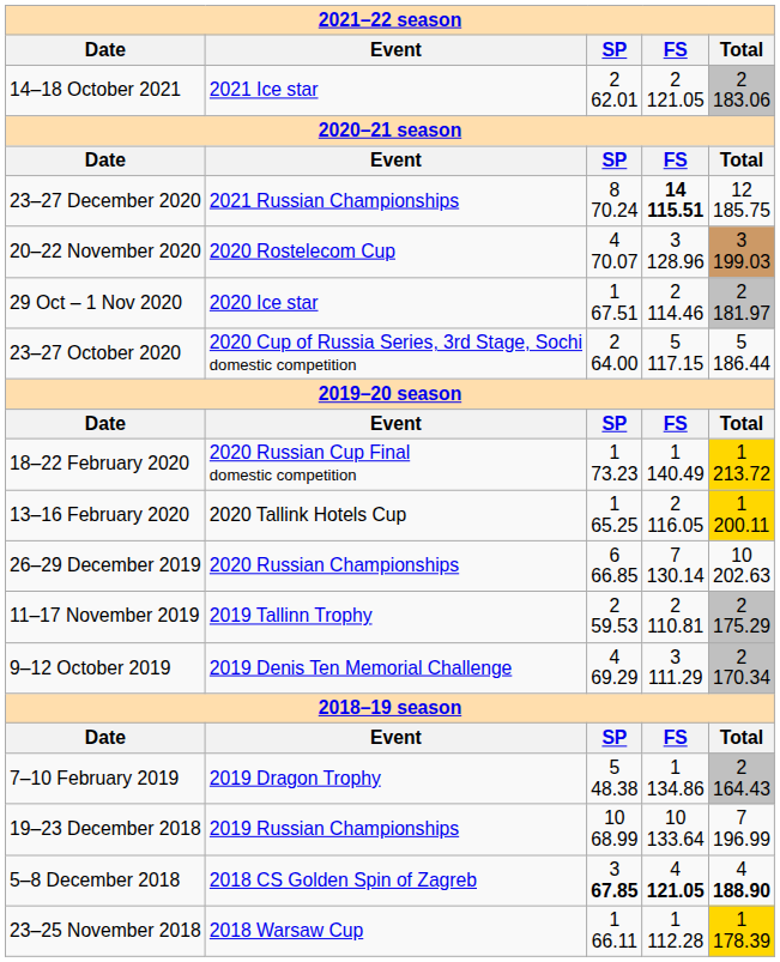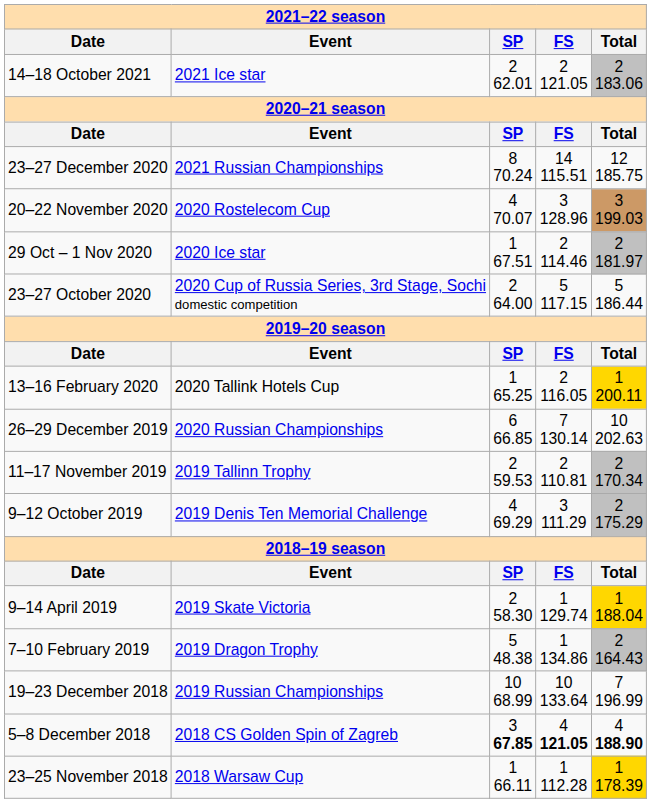 <table class="wikitable">
 <tr>
 <td style="background-color: #ffdead; " colspan=5 align=center><a href='#'><strong>2021–22 season</strong></a></td>
 </tr>
 <tr>
 <th>Date</th>
 <th>Event</th>
 <th><a href='#'>SP</a></th>
 <th><a href='#'>FS</a></th>
 <th>Total</th>
 </tr>
 <tr>
 <td>14–18 October 2021</td>
 <td><a href='#'>2021 Ice star</a></td>
 <td align=center>2 <br> 62.01</td>
 <td align=center>2 <br> 121.05</td>
 <td align=center bgcolor=silver>2 <br> 183.06</td>
 </tr>
 <tr>
 <td style="background-color: #ffdead; " colspan=5 align=center><a href='#'><strong>2020–21 season</strong></a></td>
 </tr>
 <tr>
 <th>Date</th>
 <th>Event</th>
 <th><a href='#'>SP</a></th>
 <th><a href='#'>FS</a></th>
 <th>Total</th>
 </tr>
 <tr>
 <td>23–27 December 2020</td>
 <td><a href='#'>2021 Russian Championships</a></td>
 <td align=center>8 <br> 70.24</td>
-<td align=center><strong>14 <br> 115.51</strong></td>
+<td align=center>14 <br> 115.51</td>
 <td align=center>12 <br> 185.75</td>
 </tr>
 <tr>
 <td>20–22 November 2020</td>
 <td><a href='#'>2020 Rostelecom Cup</a></td>
 <td align=center>4 <br> 70.07</td>
 <td align=center>3 <br> 128.96</td>
 <td align=center bgcolor=cc9966>3 <br> 199.03</td>
 </tr>
 <tr>
 <td>29 Oct – 1 Nov 2020</td>
 <td><a href='#'>2020 Ice star</a></td>
 <td align=center>1 <br> 67.51</td>
 <td align=center>2 <br> 114.46</td>
 <td align=center bgcolor=silver>2 <br> 181.97</td>
 </tr>
 <tr>
 <td>23–27 October 2020</td>
 <td><a href='#'>2020 Cup of Russia Series, 3rd Stage, Sochi</a> <br> <small>domestic competition</small></td>
 <td align=center>2 <br> 64.00</td>
 <td align=center>5 <br>  117.15</td>
 <td align=center>5 <br> 186.44</td>
 </tr>
 <tr>
 <td style="background-color: #ffdead; " colspan=5 align=center><a href='#'><strong>2019–20 season</strong></a></td>
 </tr>
 <tr>
 <th>Date</th>
 <th>Event</th>
 <th><a href='#'>SP</a></th>
 <th><a href='#'>FS</a></th>
 <th>Total</th>
 </tr>
 <tr>
-<td>18–22 February 2020</td>
-<td><a href='#'>2020 Russian Cup Final</a><br><small>domestic competition</small></td>
-<td align=center>1 <br> 73.23</td>
-<td align=center>1 <br> 140.49</td>
-<td align=center bgcolor=gold>1 <br> 213.72</td>
-</tr>
-<tr>
 <td>13–16 February 2020</td>
 <td>2020 Tallink Hotels Cup<br></td>
 <td align=center>1 <br> 65.25</td>
 <td align=center>2 <br> 116.05</td>
 <td align=center bgcolor=gold>1 <br> 200.11</td>
 </tr>
 <tr>
 <td>26–29 December 2019</td>
 <td><a href='#'>2020 Russian Championships</a></td>
 <td align=center>6 <br> 66.85</td>
 <td align=center>7 <br> 130.14</td>
 <td align=center>10 <br> 202.63</td>
 </tr>
 <tr>
 <td>11–17 November 2019</td>
 <td><a href='#'>2019 Tallinn Trophy</a></td>
 <td align=center>2 <br> 59.53</td>
 <td align=center>2 <br> 110.81</td>
-<td align=center bgcolor=silver>2 <br> 175.29</td>
+<td align=center bgcolor=silver>2 <br> 170.34</td>
 </tr>
 <tr>
 <td>9–12 October 2019</td>
 <td><a href='#'>2019 Denis Ten Memorial Challenge</a></td>
 <td align=center>4 <br>  69.29</td>
 <td align=center>3 <br> 111.29</td>
-<td align=center bgcolor=silver>2 <br> 170.34</td>
+<td align=center bgcolor=silver>2 <br> 175.29</td>
 </tr>
 <tr>
 <td style="background-color: #ffdead; " colspan=5 align=center><a href='#'><strong>2018–19 season</strong></a></td>
 </tr>
 <tr>
 <th>Date</th>
 <th>Event</th>
 <th><a href='#'>SP</a></th>
 <th><a href='#'>FS</a></th>
 <th>Total</th>
+</tr>
+<tr>
+<td>9–14 April 2019</td>
+<td><a href='#'>2019 Skate Victoria</a></td>
+<td align=center>2 <br> 58.30</td>
+<td align=center>1 <br> 129.74</td>
+<td align=center bgcolor=gold>1 <br> 188.04</td>
 </tr>
 <tr>
 <td>7–10 February 2019</td>
 <td><a href='#'>2019 Dragon Trophy</a></td>
 <td align=center>5 <br> 48.38</td>
 <td align=center>1 <br> 134.86</td>
 <td align=center bgcolor=silver>2 <br> 164.43</td>
 </tr>
 <tr>
 <td>19–23 December 2018</td>
 <td><a href='#'>2019 Russian Championships</a></td>
 <td align=center>10 <br> 68.99</td>
 <td align=center>10 <br> 133.64</td>
 <td align=center>7 <br> 196.99</td>
 </tr>
 <tr>
 <td>5–8 December 2018</td>
 <td><a href='#'>2018 CS Golden Spin of Zagreb</a></td>
 <td align=center>3 <br> <strong>67.85</strong></td>
 <td align=center>4 <br> <strong>121.05</strong></td>
 <td align=center>4 <br> <strong>188.90</strong></td>
 </tr>
 <tr>
 <td>23–25 November 2018</td>
 <td><a href='#'>2018 Warsaw Cup</a></td>
 <td align=center>1 <br> 66.11</td>
 <td align=center>1 <br> 112.28</td>
 <td align=center bgcolor=gold>1 <br> 178.39</td>
 </tr>
 </table>
